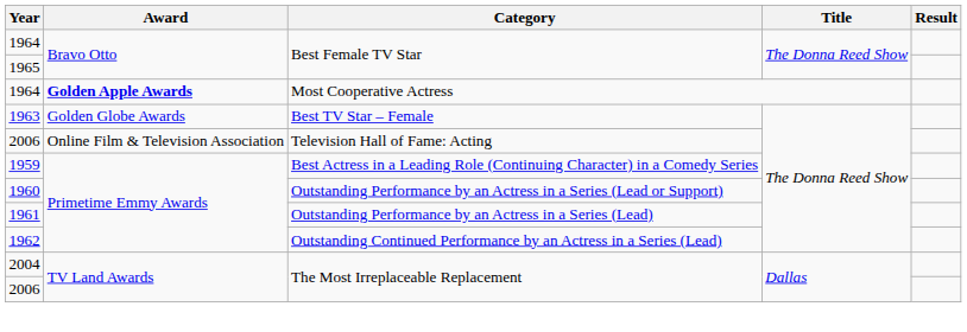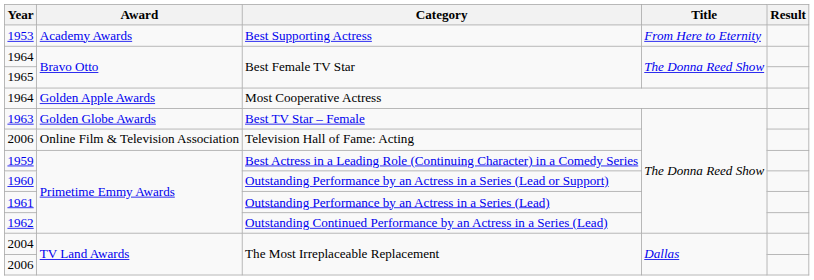 <table class="wikitable">
 <tr>
 <th>Year</th>
 <th>Award</th>
 <th>Category</th>
 <th>Title</th>
 <th>Result</th>
+</tr>
+<tr>
+<td><a href='#'>1953</a></td>
+<td><a href='#'>Academy Awards</a></td>
+<td><a href='#'>Best Supporting Actress</a></td>
+<td><em><a href='#'>From Here to Eternity</a></em></td>
+<td></td>
 </tr>
 <tr>
 <td>1964</td>
 <td rowspan="2"><a href='#'>Bravo Otto</a></td>
 <td rowspan="2">Best Female TV Star</td>
 <td rowspan="2"><em><a href='#'>The Donna Reed Show</a></em></td>
 <td></td>
 </tr>
 <tr>
 <td>1965</td>
 <td></td>
 </tr>
 <tr>
 <td>1964</td>
-<td><strong><a href='#'>Golden Apple Awards</a></strong></td>
+<td><a href='#'>Golden Apple Awards</a></td>
 <td colspan="2">Most Cooperative Actress</td>
 <td></td>
 </tr>
 <tr>
 <td><a href='#'>1963</a></td>
 <td><a href='#'>Golden Globe Awards</a></td>
 <td><a href='#'>Best TV Star – Female</a></td>
 <td rowspan="6"><em>The Donna Reed Show</em></td>
 <td></td>
 </tr>
 <tr>
 <td>2006</td>
 <td>Online Film & Television Association</td>
 <td>Television Hall of Fame: Acting</td>
 <td></td>
 </tr>
 <tr>
 <td><a href='#'>1959</a></td>
 <td rowspan="4"><a href='#'>Primetime Emmy Awards</a></td>
 <td><a href='#'>Best Actress in a Leading Role (Continuing Character) in a Comedy Series</a></td>
 <td></td>
 </tr>
 <tr>
 <td><a href='#'>1960</a></td>
 <td><a href='#'>Outstanding Performance by an Actress in a Series (Lead or Support)</a></td>
 <td></td>
 </tr>
 <tr>
 <td><a href='#'>1961</a></td>
 <td><a href='#'>Outstanding Performance by an Actress in a Series (Lead)</a></td>
 <td></td>
 </tr>
 <tr>
 <td><a href='#'>1962</a></td>
 <td><a href='#'>Outstanding Continued Performance by an Actress in a Series (Lead)</a></td>
 <td></td>
 </tr>
 <tr>
 <td>2004</td>
 <td rowspan="2"><a href='#'>TV Land Awards</a></td>
 <td rowspan="2">The Most Irreplaceable Replacement</td>
 <td rowspan="2"><em><a href='#'>Dallas</a></em></td>
 <td></td>
 </tr>
 <tr>
 <td>2006</td>
 <td></td>
 </tr>
 </table>
